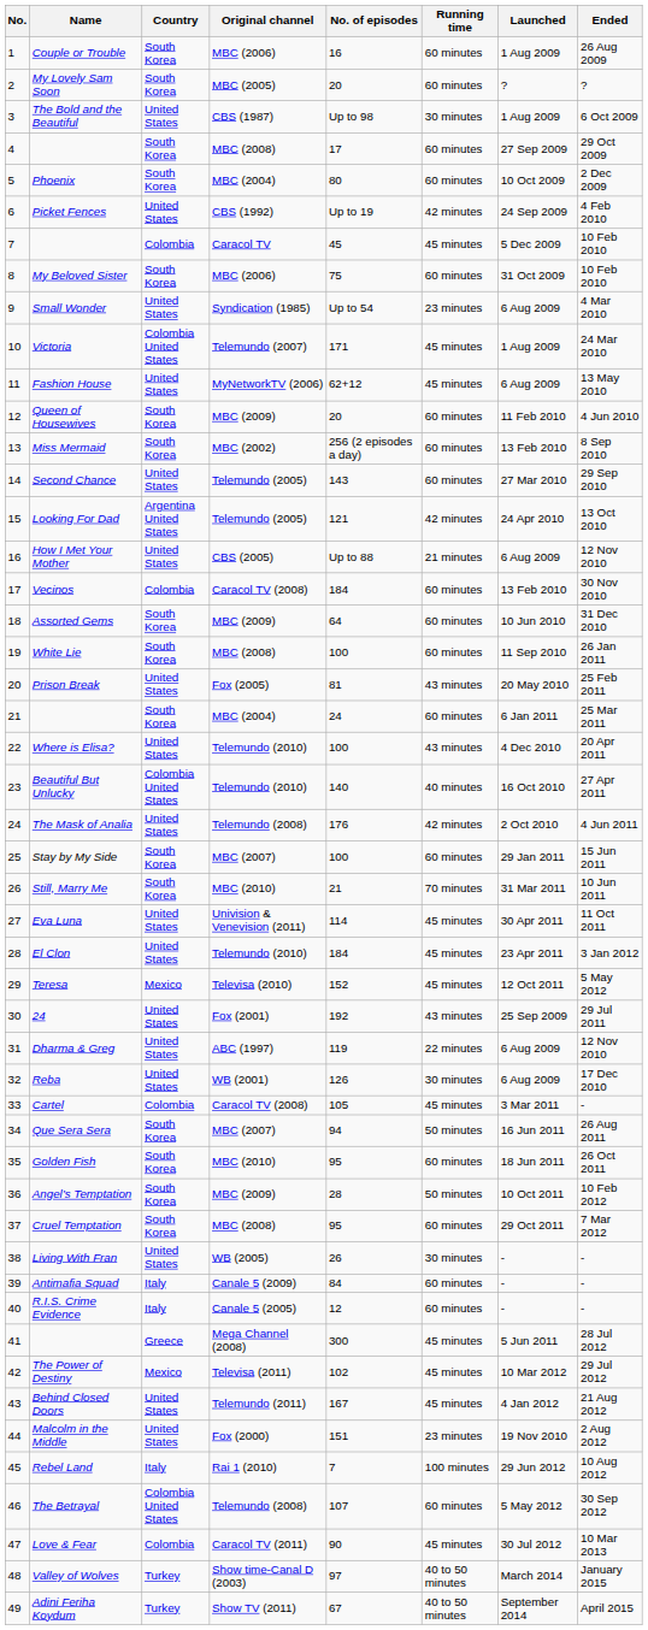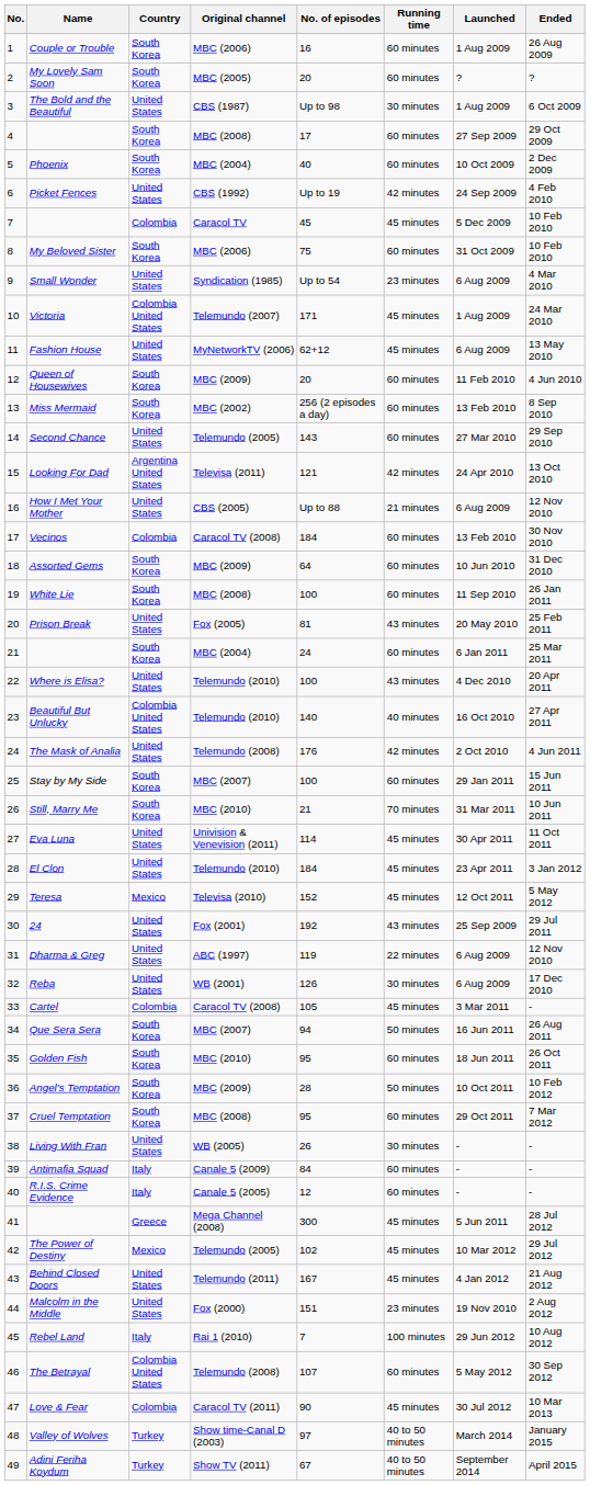 <table class="wikitable">
 <tr>
 <th>No.</th>
 <th>Name</th>
 <th>Country</th>
 <th>Original channel</th>
 <th>No. of episodes</th>
 <th>Running time</th>
 <th>Launched</th>
 <th>Ended</th>
 </tr>
 <tr>
 <td>1</td>
 <td><em><a href='#'>Couple or Trouble</a></em></td>
 <td><a href='#'>South Korea</a></td>
 <td><a href='#'>MBC</a> (2006)</td>
 <td>16</td>
 <td>60 minutes</td>
 <td>1 Aug 2009</td>
 <td>26 Aug 2009</td>
 </tr>
 <tr>
 <td>2</td>
 <td><em><a href='#'>My Lovely Sam Soon</a></em></td>
 <td><a href='#'>South Korea</a></td>
 <td><a href='#'>MBC</a> (2005)</td>
 <td>20</td>
 <td>60 minutes</td>
 <td>?</td>
 <td>?</td>
 </tr>
 <tr>
 <td>3</td>
 <td><em><a href='#'>The Bold and the Beautiful</a></em></td>
 <td><a href='#'>United States</a></td>
 <td><a href='#'>CBS</a> (1987)</td>
 <td>Up to 98</td>
 <td>30 minutes</td>
 <td>1 Aug 2009</td>
 <td>6 Oct 2009</td>
 </tr>
 <tr>
 <td>4</td>
 <td><em></em></td>
 <td><a href='#'>South Korea</a></td>
 <td><a href='#'>MBC</a> (2008)</td>
 <td>17</td>
 <td>60 minutes</td>
 <td>27 Sep 2009</td>
 <td>29 Oct 2009</td>
 </tr>
 <tr>
 <td>5</td>
 <td><em><a href='#'>Phoenix</a></em></td>
 <td><a href='#'>South Korea</a></td>
 <td><a href='#'>MBC</a> (2004)</td>
-<td>80</td>
+<td>40</td>
 <td>60 minutes</td>
 <td>10 Oct 2009</td>
 <td>2 Dec 2009</td>
 </tr>
 <tr>
 <td>6</td>
 <td><em><a href='#'>Picket Fences</a></em></td>
 <td><a href='#'>United States</a></td>
 <td><a href='#'>CBS</a> (1992)</td>
 <td>Up to 19</td>
 <td>42 minutes</td>
 <td>24 Sep 2009</td>
 <td>4 Feb 2010</td>
 </tr>
 <tr>
 <td>7</td>
 <td><em></em></td>
 <td><a href='#'>Colombia</a></td>
 <td><a href='#'>Caracol TV</a></td>
 <td>45</td>
 <td>45 minutes</td>
 <td>5 Dec 2009</td>
 <td>10 Feb 2010</td>
 </tr>
 <tr>
 <td>8</td>
 <td><em><a href='#'>My Beloved Sister</a></em></td>
 <td><a href='#'>South Korea</a></td>
 <td><a href='#'>MBC</a> (2006)</td>
 <td>75</td>
 <td>60 minutes</td>
 <td>31 Oct 2009</td>
 <td>10 Feb 2010</td>
 </tr>
 <tr>
 <td>9</td>
 <td><em><a href='#'>Small Wonder</a></em></td>
 <td><a href='#'>United States</a></td>
 <td><a href='#'>Syndication</a> (1985)</td>
 <td>Up to 54</td>
 <td>23 minutes</td>
 <td>6 Aug 2009</td>
 <td>4 Mar 2010</td>
 </tr>
 <tr>
 <td>10</td>
 <td><em><a href='#'>Victoria</a></em></td>
 <td><a href='#'>Colombia</a><br><a href='#'>United States</a></td>
 <td><a href='#'>Telemundo</a> (2007)</td>
 <td>171</td>
 <td>45 minutes</td>
 <td>1 Aug 2009</td>
 <td>24 Mar 2010</td>
 </tr>
 <tr>
 <td>11</td>
 <td><em><a href='#'>Fashion House</a></em></td>
 <td><a href='#'>United States</a></td>
 <td><a href='#'>MyNetworkTV</a> (2006)</td>
 <td>62+12</td>
 <td>45 minutes</td>
 <td>6 Aug 2009</td>
 <td>13 May 2010</td>
 </tr>
 <tr>
 <td>12</td>
 <td><em><a href='#'>Queen of Housewives</a></em></td>
 <td><a href='#'>South Korea</a></td>
 <td><a href='#'>MBC</a> (2009)</td>
 <td>20</td>
 <td>60 minutes</td>
 <td>11 Feb 2010</td>
 <td>4 Jun 2010</td>
 </tr>
 <tr>
 <td>13</td>
 <td><em><a href='#'>Miss Mermaid</a></em></td>
 <td><a href='#'>South Korea</a></td>
 <td><a href='#'>MBC</a> (2002)</td>
 <td>256 (2 episodes a day)</td>
 <td>60 minutes</td>
 <td>13 Feb 2010</td>
 <td>8 Sep 2010</td>
 </tr>
 <tr>
 <td>14</td>
 <td><em><a href='#'>Second Chance</a></em></td>
 <td><a href='#'>United States</a></td>
 <td><a href='#'>Telemundo</a> (2005)</td>
 <td>143</td>
 <td>60 minutes</td>
 <td>27 Mar 2010</td>
 <td>29 Sep 2010</td>
 </tr>
 <tr>
 <td>15</td>
 <td><em><a href='#'>Looking For Dad</a></em></td>
 <td><a href='#'>Argentina</a><br><a href='#'>United States</a></td>
-<td><a href='#'>Telemundo</a> (2005)</td>
+<td><a href='#'>Televisa</a> (2011)</td>
 <td>121</td>
 <td>42 minutes</td>
 <td>24 Apr 2010</td>
 <td>13 Oct 2010</td>
 </tr>
 <tr>
 <td>16</td>
 <td><em><a href='#'>How I Met Your Mother</a></em></td>
 <td><a href='#'>United States</a></td>
 <td><a href='#'>CBS</a> (2005)</td>
 <td>Up to 88</td>
 <td>21 minutes</td>
 <td>6 Aug 2009</td>
 <td>12 Nov 2010</td>
 </tr>
 <tr>
 <td>17</td>
 <td><em><a href='#'>Vecinos</a></em></td>
 <td><a href='#'>Colombia</a></td>
 <td><a href='#'>Caracol TV</a> (2008)</td>
 <td>184</td>
 <td>60 minutes</td>
 <td>13 Feb 2010</td>
 <td>30 Nov 2010</td>
 </tr>
 <tr>
 <td>18</td>
 <td><em><a href='#'>Assorted Gems</a></em></td>
 <td><a href='#'>South Korea</a></td>
 <td><a href='#'>MBC</a> (2009)</td>
 <td>64</td>
 <td>60 minutes</td>
 <td>10 Jun 2010</td>
 <td>31 Dec 2010</td>
 </tr>
 <tr>
 <td>19</td>
 <td><em><a href='#'>White Lie</a></em></td>
 <td><a href='#'>South Korea</a></td>
 <td><a href='#'>MBC</a> (2008)</td>
 <td>100</td>
 <td>60 minutes</td>
 <td>11 Sep 2010</td>
 <td>26 Jan 2011</td>
 </tr>
 <tr>
 <td>20</td>
 <td><em><a href='#'>Prison Break</a></em></td>
 <td><a href='#'>United States</a></td>
 <td><a href='#'>Fox</a> (2005)</td>
 <td>81</td>
 <td>43 minutes</td>
 <td>20 May 2010</td>
 <td>25 Feb 2011</td>
 </tr>
 <tr>
 <td>21</td>
 <td><em></em></td>
 <td><a href='#'>South Korea</a></td>
 <td><a href='#'>MBC</a> (2004)</td>
 <td>24</td>
 <td>60 minutes</td>
 <td>6 Jan 2011</td>
 <td>25 Mar 2011</td>
 </tr>
 <tr>
 <td>22</td>
 <td><em><a href='#'>Where is Elisa?</a></em></td>
 <td><a href='#'>United States</a></td>
 <td><a href='#'>Telemundo</a> (2010)</td>
 <td>100</td>
 <td>43 minutes</td>
 <td>4 Dec 2010</td>
 <td>20 Apr 2011</td>
 </tr>
 <tr>
 <td>23</td>
 <td><em><a href='#'>Beautiful But Unlucky</a></em></td>
 <td><a href='#'>Colombia</a><br><a href='#'>United States</a></td>
 <td><a href='#'>Telemundo</a> (2010)</td>
 <td>140</td>
 <td>40 minutes</td>
 <td>16 Oct 2010</td>
 <td>27 Apr 2011</td>
 </tr>
 <tr>
 <td>24</td>
 <td><em><a href='#'>The Mask of Analia</a></em></td>
 <td><a href='#'>United States</a></td>
 <td><a href='#'>Telemundo</a> (2008)</td>
 <td>176</td>
 <td>42 minutes</td>
 <td>2 Oct 2010</td>
 <td>4 Jun 2011</td>
 </tr>
 <tr>
 <td>25</td>
 <td><em>Stay by My Side</em></td>
 <td><a href='#'>South Korea</a></td>
 <td><a href='#'>MBC</a> (2007)</td>
 <td>100</td>
 <td>60 minutes</td>
 <td>29 Jan 2011</td>
 <td>15 Jun 2011</td>
 </tr>
 <tr>
 <td>26</td>
 <td><em><a href='#'>Still, Marry Me</a></em></td>
 <td><a href='#'>South Korea</a></td>
 <td><a href='#'>MBC</a> (2010)</td>
 <td>21</td>
 <td>70 minutes</td>
 <td>31 Mar 2011</td>
 <td>10 Jun 2011</td>
 </tr>
 <tr>
 <td>27</td>
 <td><em><a href='#'>Eva Luna</a></em></td>
 <td><a href='#'>United States</a></td>
 <td><a href='#'>Univision</a> &<br><a href='#'>Venevision</a> (2011)</td>
 <td>114</td>
 <td>45 minutes</td>
 <td>30 Apr 2011</td>
 <td>11 Oct 2011</td>
 </tr>
 <tr>
 <td>28</td>
 <td><em><a href='#'>El Clon</a></em></td>
 <td><a href='#'>United States</a></td>
 <td><a href='#'>Telemundo</a> (2010)</td>
 <td>184</td>
 <td>45 minutes</td>
 <td>23 Apr 2011</td>
 <td>3 Jan 2012</td>
 </tr>
 <tr>
 <td>29</td>
 <td><em><a href='#'>Teresa</a></em></td>
 <td><a href='#'>Mexico</a></td>
 <td><a href='#'>Televisa</a> (2010)</td>
 <td>152</td>
 <td>45 minutes</td>
 <td>12 Oct 2011</td>
 <td>5 May 2012</td>
 </tr>
 <tr>
 <td>30</td>
 <td><em><a href='#'>24</a></em></td>
 <td><a href='#'>United States</a></td>
 <td><a href='#'>Fox</a> (2001)</td>
 <td>192</td>
 <td>43 minutes</td>
 <td>25 Sep 2009</td>
 <td>29 Jul 2011</td>
 </tr>
 <tr>
 <td>31</td>
 <td><em><a href='#'>Dharma & Greg</a></em></td>
 <td><a href='#'>United States</a></td>
 <td><a href='#'>ABC</a> (1997)</td>
 <td>119</td>
 <td>22 minutes</td>
 <td>6 Aug 2009</td>
 <td>12 Nov 2010</td>
 </tr>
 <tr>
 <td>32</td>
 <td><em><a href='#'>Reba</a></em></td>
 <td><a href='#'>United States</a></td>
 <td><a href='#'>WB</a> (2001)</td>
 <td>126</td>
 <td>30 minutes</td>
 <td>6 Aug 2009</td>
 <td>17 Dec 2010</td>
 </tr>
 <tr>
 <td>33</td>
 <td><em><a href='#'>Cartel</a></em></td>
 <td><a href='#'>Colombia</a></td>
 <td><a href='#'>Caracol TV</a> (2008)</td>
 <td>105</td>
 <td>45 minutes</td>
 <td>3 Mar 2011</td>
 <td>-</td>
 </tr>
 <tr>
 <td>34</td>
 <td><em><a href='#'>Que Sera Sera</a></em></td>
 <td><a href='#'>South Korea</a></td>
 <td><a href='#'>MBC</a> (2007)</td>
 <td>94</td>
 <td>50 minutes</td>
 <td>16 Jun 2011</td>
 <td>26 Aug 2011</td>
 </tr>
 <tr>
 <td>35</td>
 <td><em><a href='#'>Golden Fish</a></em></td>
 <td><a href='#'>South Korea</a></td>
 <td><a href='#'>MBC</a> (2010)</td>
 <td>95</td>
 <td>60 minutes</td>
 <td>18 Jun 2011</td>
 <td>26 Oct 2011</td>
 </tr>
 <tr>
 <td>36</td>
 <td><em><a href='#'>Angel’s Temptation</a></em></td>
 <td><a href='#'>South Korea</a></td>
 <td><a href='#'>MBC</a> (2009)</td>
 <td>28</td>
 <td>50 minutes</td>
 <td>10 Oct 2011</td>
 <td>10 Feb 2012</td>
 </tr>
 <tr>
 <td>37</td>
 <td><em><a href='#'>Cruel Temptation</a></em></td>
 <td><a href='#'>South Korea</a></td>
 <td><a href='#'>MBC</a> (2008)</td>
 <td>95</td>
 <td>60 minutes</td>
 <td>29 Oct 2011</td>
 <td>7 Mar 2012</td>
 </tr>
 <tr>
 <td>38</td>
 <td><em><a href='#'>Living With Fran</a></em></td>
 <td><a href='#'>United States</a></td>
 <td><a href='#'>WB</a> (2005)</td>
 <td>26</td>
 <td>30 minutes</td>
 <td>-</td>
 <td>-</td>
 </tr>
 <tr>
 <td>39</td>
 <td><em><a href='#'>Antimafia Squad</a></em></td>
 <td><a href='#'>Italy</a></td>
 <td><a href='#'>Canale 5</a> (2009)</td>
 <td>84</td>
 <td>60 minutes</td>
 <td>-</td>
 <td>-</td>
 </tr>
 <tr>
 <td>40</td>
 <td><em><a href='#'>R.I.S. Crime Evidence</a></em></td>
 <td><a href='#'>Italy</a></td>
 <td><a href='#'>Canale 5</a> (2005)</td>
 <td>12</td>
 <td>60 minutes</td>
 <td>-</td>
 <td>-</td>
 </tr>
 <tr>
 <td>41</td>
 <td><em></em></td>
 <td><a href='#'>Greece</a></td>
 <td><a href='#'>Mega Channel</a> (2008)</td>
 <td>300</td>
 <td>45 minutes</td>
 <td>5 Jun 2011</td>
 <td>28 Jul 2012</td>
 </tr>
 <tr>
 <td>42</td>
 <td><em><a href='#'>The Power of Destiny</a></em></td>
 <td><a href='#'>Mexico</a></td>
-<td><a href='#'>Televisa</a> (2011)</td>
+<td><a href='#'>Telemundo</a> (2005)</td>
 <td>102</td>
 <td>45 minutes</td>
 <td>10 Mar 2012</td>
 <td>29 Jul 2012</td>
 </tr>
 <tr>
 <td>43</td>
 <td><em><a href='#'>Behind Closed Doors</a></em></td>
 <td><a href='#'>United States</a></td>
 <td><a href='#'>Telemundo</a> (2011)</td>
 <td>167</td>
 <td>45 minutes</td>
 <td>4 Jan 2012</td>
 <td>21 Aug 2012</td>
 </tr>
 <tr>
 <td>44</td>
 <td><em><a href='#'>Malcolm in the Middle</a></em></td>
 <td><a href='#'>United States</a></td>
 <td><a href='#'>Fox</a> (2000)</td>
 <td>151</td>
 <td>23 minutes</td>
 <td>19 Nov 2010</td>
 <td>2 Aug 2012</td>
 </tr>
 <tr>
 <td>45</td>
 <td><em><a href='#'>Rebel Land</a></em></td>
 <td><a href='#'>Italy</a></td>
 <td><a href='#'>Rai 1</a> (2010)</td>
 <td>7</td>
 <td>100 minutes</td>
 <td>29 Jun 2012</td>
 <td>10 Aug 2012</td>
 </tr>
 <tr>
 <td>46</td>
 <td><em><a href='#'>The Betrayal</a></em></td>
 <td><a href='#'>Colombia</a><br><a href='#'>United States</a></td>
 <td><a href='#'>Telemundo</a> (2008)</td>
 <td>107</td>
 <td>60 minutes</td>
 <td>5 May 2012</td>
 <td>30 Sep 2012</td>
 </tr>
 <tr>
 <td>47</td>
 <td><em><a href='#'>Love & Fear</a></em></td>
 <td><a href='#'>Colombia</a></td>
 <td><a href='#'>Caracol TV</a> (2011)</td>
 <td>90</td>
 <td>45 minutes</td>
 <td>30 Jul 2012</td>
 <td>10 Mar 2013</td>
 </tr>
 <tr>
 <td>48</td>
 <td><em><a href='#'>Valley of Wolves</a></em></td>
 <td><a href='#'>Turkey</a></td>
 <td><a href='#'>Show time-Canal D</a> (2003)</td>
 <td>97</td>
 <td>40 to 50 minutes</td>
 <td>March 2014</td>
 <td>January 2015</td>
 </tr>
 <tr>
 <td>49</td>
 <td><em><a href='#'>Adini Feriha Koydum</a></em></td>
 <td><a href='#'>Turkey</a></td>
 <td><a href='#'>Show TV</a> (2011)</td>
 <td>67</td>
 <td>40 to 50 minutes</td>
 <td>September 2014</td>
 <td>April 2015</td>
 </tr>
 </table>
